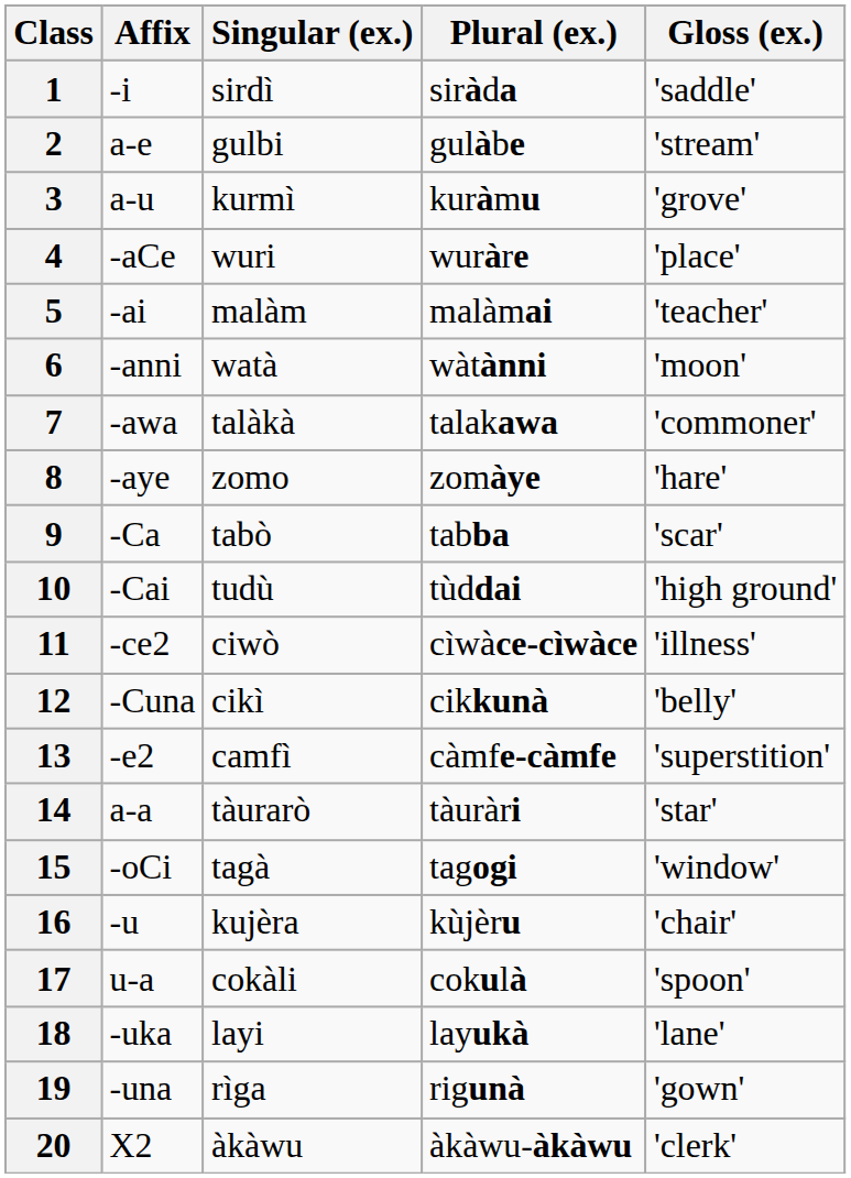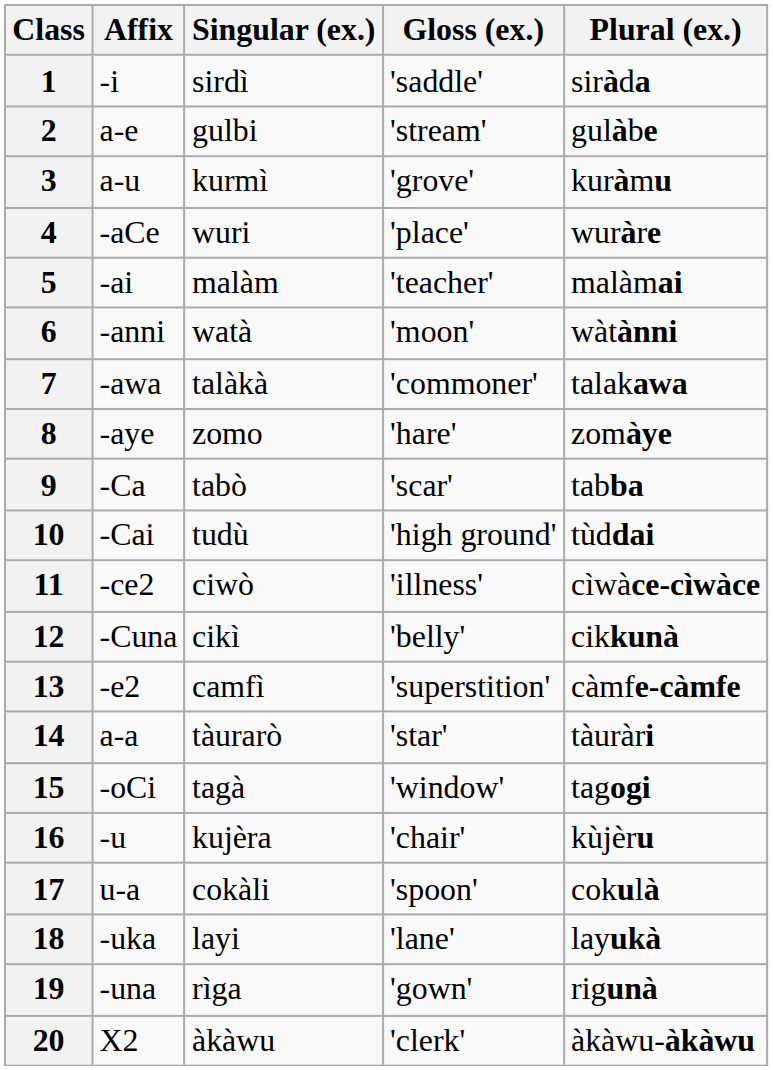 <table class="wikitable">
 <tr>
 <th>Class</th>
 <th>Affix</th>
 <th>Singular (ex.)</th>
+<th>Gloss (ex.)</th>
 <th>Plural (ex.)</th>
-<th>Gloss (ex.)</th>
 </tr>
 <tr>
 <th>1</th>
 <td>-i</td>
 <td>sirdì</td>
+<td>'saddle'</td>
 <td>sir<strong>à</strong>d<strong>a</strong></td>
-<td>'saddle'</td>
 </tr>
 <tr>
 <th>2</th>
 <td>a-e</td>
 <td>gulbi</td>
+<td>'stream'</td>
 <td>gul<strong>à</strong>b<strong>e</strong></td>
-<td>'stream'</td>
 </tr>
 <tr>
 <th>3</th>
 <td>a-u</td>
 <td>kurmì</td>
+<td>'grove'</td>
 <td>kur<strong>à</strong>m<strong>u</strong></td>
-<td>'grove'</td>
 </tr>
 <tr>
 <th>4</th>
 <td>-aCe</td>
 <td>wuri</td>
+<td>'place'</td>
 <td>wur<strong>à</strong>r<strong>e</strong></td>
-<td>'place'</td>
 </tr>
 <tr>
 <th>5</th>
 <td>-ai</td>
 <td>malàm</td>
+<td>'teacher'</td>
 <td>malàm<strong>ai</strong></td>
-<td>'teacher'</td>
 </tr>
 <tr>
 <th>6</th>
 <td>-anni</td>
 <td>watà</td>
+<td>'moon'</td>
 <td>wàt<strong>ànni</strong></td>
-<td>'moon'</td>
 </tr>
 <tr>
 <th>7</th>
 <td>-awa</td>
 <td>talàkà</td>
+<td>'commoner'</td>
 <td>talak<strong>awa</strong></td>
-<td>'commoner'</td>
 </tr>
 <tr>
 <th>8</th>
 <td>-aye</td>
 <td>zomo</td>
+<td>'hare'</td>
 <td>zom<strong>àye</strong></td>
-<td>'hare'</td>
 </tr>
 <tr>
 <th>9</th>
 <td>-Ca</td>
 <td>tabò</td>
+<td>'scar'</td>
 <td>tab<strong>ba</strong></td>
-<td>'scar'</td>
 </tr>
 <tr>
 <th>10</th>
 <td>-Cai</td>
 <td>tudù</td>
+<td>'high ground'</td>
 <td>tùd<strong>dai</strong></td>
-<td>'high ground'</td>
 </tr>
 <tr>
 <th>11</th>
 <td>-ce2</td>
 <td>ciwò</td>
+<td>'illness'</td>
 <td>cìwà<strong>ce-cìwàce</strong></td>
-<td>'illness'</td>
 </tr>
 <tr>
 <th>12</th>
 <td>-Cuna</td>
 <td>cikì</td>
+<td>'belly'</td>
 <td>cik<strong>kunà</strong></td>
-<td>'belly'</td>
 </tr>
 <tr>
 <th>13</th>
 <td>-e2</td>
 <td>camfì</td>
+<td>'superstition'</td>
 <td>càmf<strong>e-càmfe</strong></td>
-<td>'superstition'</td>
 </tr>
 <tr>
 <th>14</th>
 <td>a-a</td>
 <td>tàurarò</td>
+<td>'star'</td>
 <td>tàuràr<strong>i</strong></td>
-<td>'star'</td>
 </tr>
 <tr>
 <th>15</th>
 <td>-oCi</td>
 <td>tagà</td>
+<td>'window'</td>
 <td>tag<strong>ogi</strong></td>
-<td>'window'</td>
 </tr>
 <tr>
 <th>16</th>
 <td>-u</td>
 <td>kujèra</td>
+<td>'chair'</td>
 <td>kùjèr<strong>u</strong></td>
-<td>'chair'</td>
 </tr>
 <tr>
 <th>17</th>
 <td>u-a</td>
 <td>cokàli</td>
+<td>'spoon'</td>
 <td>cok<strong>u</strong>l<strong>à</strong></td>
-<td>'spoon'</td>
 </tr>
 <tr>
 <th>18</th>
 <td>-uka</td>
 <td>layi</td>
+<td>'lane'</td>
 <td>lay<strong>ukà</strong></td>
-<td>'lane'</td>
 </tr>
 <tr>
 <th>19</th>
 <td>-una</td>
 <td>rìga</td>
+<td>'gown'</td>
 <td>rig<strong>unà</strong></td>
-<td>'gown'</td>
 </tr>
 <tr>
 <th>20</th>
 <td>X2</td>
 <td>àkàwu</td>
+<td>'clerk'</td>
 <td>àkàwu-<strong>àkàwu</strong></td>
-<td>'clerk'</td>
 </tr>
 </table>
